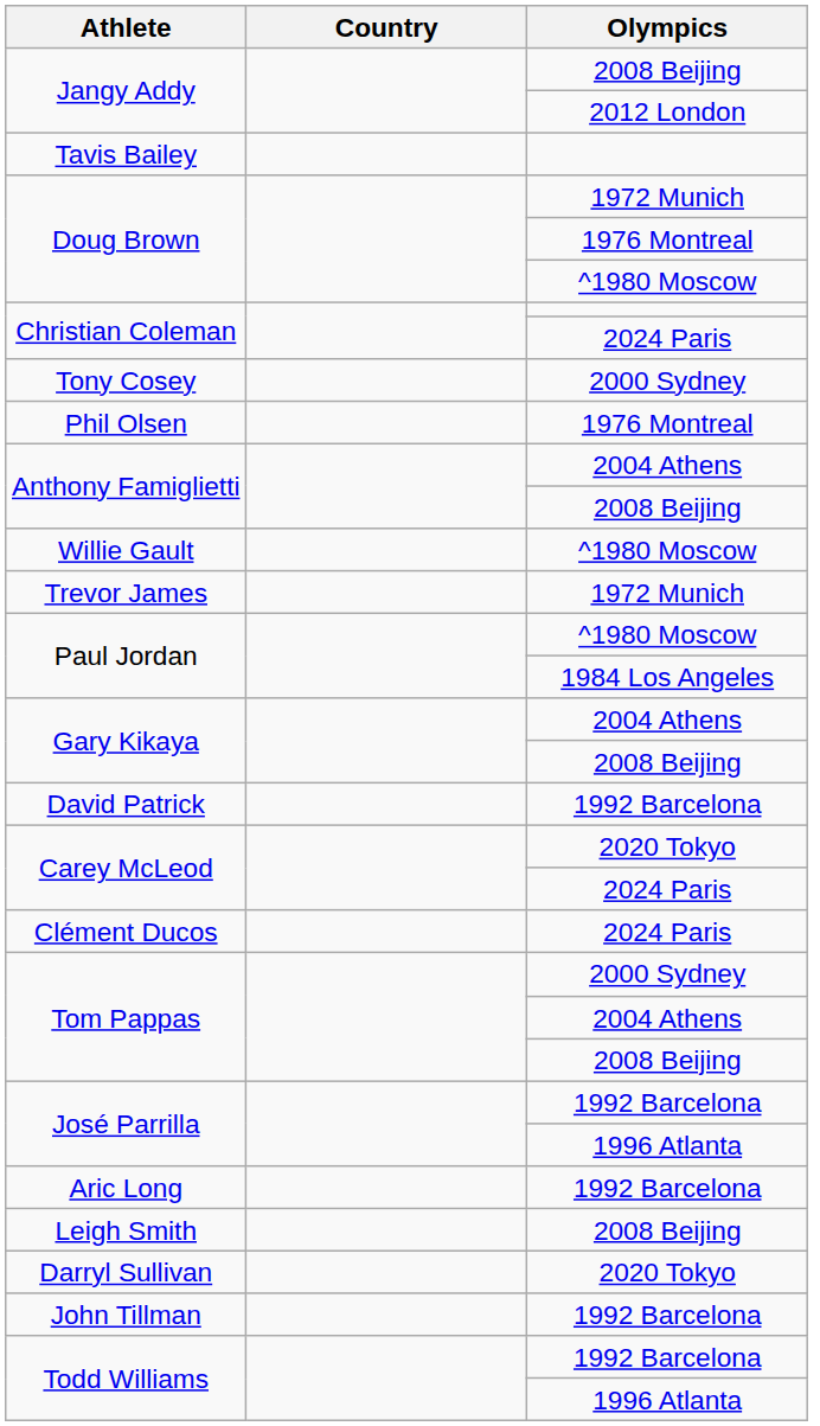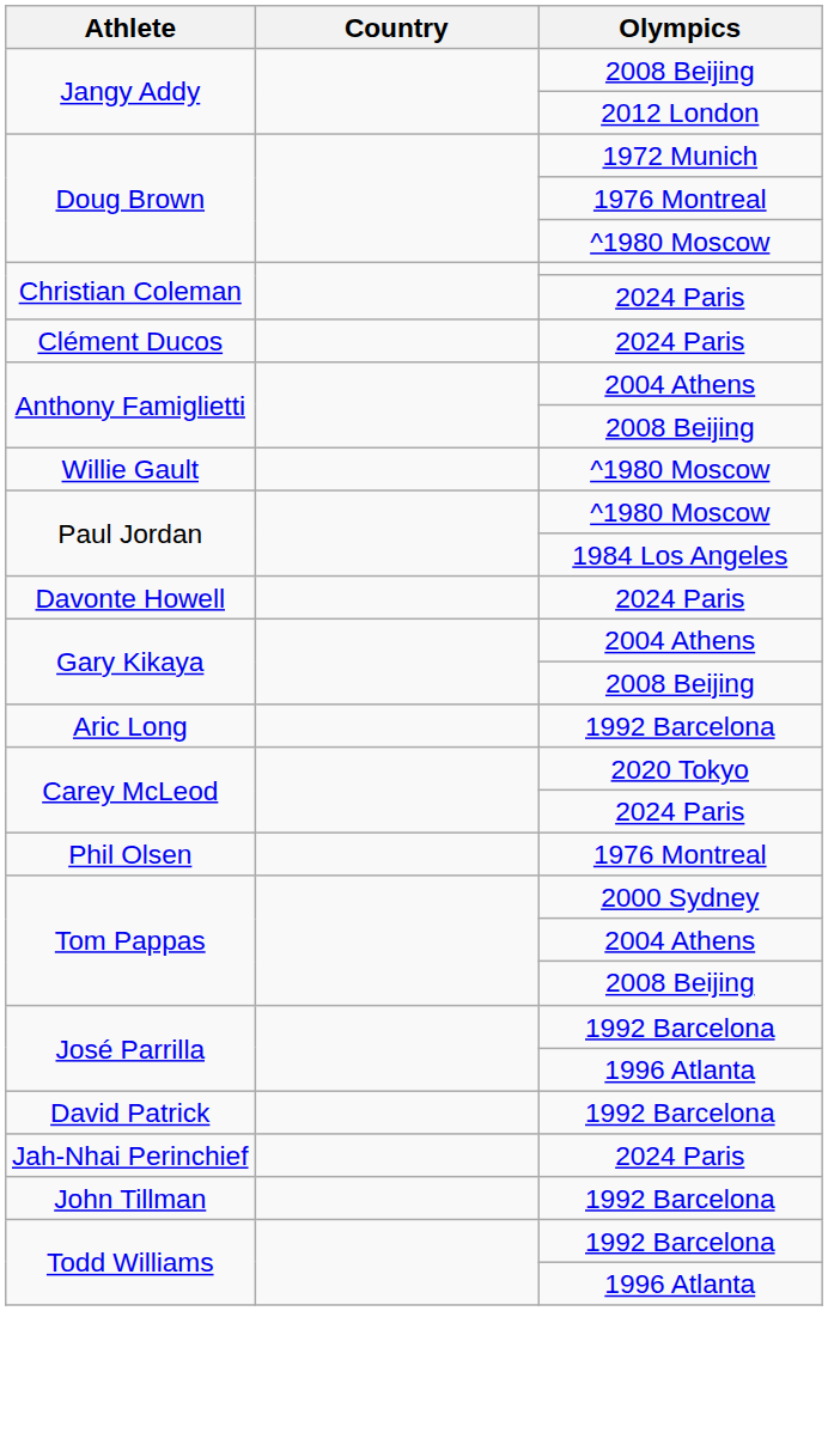 <table class="wikitable" style="font-size:95%">
 <tr align=center>
 <th>Athlete</th>
 <th style="width:10em">Country</th>
 <th style="width:10em">Olympics</th>
 </tr>
 <tr align=center>
 <td rowspan="2"><a href='#'>Jangy Addy</a></td>
 <td rowspan="2"></td>
 <td><a href='#'>2008 Beijing</a></td>
 </tr>
 <tr align=center>
 <td><a href='#'>2012 London</a></td>
-</tr>
-<tr align=center>
-<td><a href='#'>Tavis Bailey</a></td>
-<td></td>
-<td></td>
 </tr>
 <tr align="center">
 <td rowspan="3"><a href='#'>Doug Brown</a></td>
 <td rowspan="3"></td>
 <td><a href='#'>1972 Munich</a></td>
 </tr>
 <tr align="center">
 <td><a href='#'>1976 Montreal</a></td>
 </tr>
 <tr align="center">
 <td><a href='#'>^1980 Moscow</a></td>
 </tr>
 <tr align=center>
 <td rowspan="2"><a href='#'>Christian Coleman</a></td>
 <td rowspan="2"></td>
 <td></td>
 </tr>
 <tr align=center>
 <td><a href='#'>2024 Paris</a></td>
 </tr>
 <tr align=center>
-<td><a href='#'>Tony Cosey</a></td>
+<td><a href='#'>Clément Ducos</a></td>
 <td></td>
-<td><a href='#'>2000 Sydney</a></td>
-</tr>
-<tr align="center">
-<td><a href='#'>Phil Olsen</a></td>
-<td></td>
-<td><a href='#'>1976 Montreal</a></td>
+<td><a href='#'>2024 Paris</a></td>
 </tr>
 <tr align=center>
 <td rowspan="2"><a href='#'>Anthony Famiglietti</a></td>
 <td rowspan="2"></td>
 <td><a href='#'>2004 Athens</a></td>
 </tr>
 <tr align=center>
 <td><a href='#'>2008 Beijing</a></td>
 </tr>
 <tr align=center>
 <td><a href='#'>Willie Gault</a></td>
 <td></td>
 <td><a href='#'>^1980 Moscow</a></td>
 </tr>
 <tr align="center">
-<td><a href='#'>Trevor James</a></td>
-<td></td>
-<td><a href='#'>1972 Munich</a></td>
-</tr>
-<tr align="center">
 <td rowspan="2">Paul Jordan</td>
 <td rowspan="2"></td>
 <td><a href='#'>^1980 Moscow</a></td>
 </tr>
 <tr align=center>
 <td><a href='#'>1984 Los Angeles</a></td>
+</tr>
+<tr align=center>
+<td><a href='#'>Davonte Howell</a></td>
+<td></td>
+<td><a href='#'>2024 Paris</a></td>
 </tr>
 <tr align=center>
 <td rowspan="2"><a href='#'>Gary Kikaya</a></td>
 <td rowspan="2"></td>
 <td><a href='#'>2004 Athens</a></td>
 </tr>
 <tr align=center>
 <td><a href='#'>2008 Beijing</a></td>
 </tr>
-<tr align=center>
-<td><a href='#'>David Patrick</a></td>
+<tr align="center">
+<td><a href='#'>Aric Long</a></td>
 <td></td>
 <td><a href='#'>1992 Barcelona</a></td>
 </tr>
 <tr align=center>
 <td rowspan="2"><a href='#'>Carey McLeod</a></td>
 <td rowspan="2"></td>
 <td><a href='#'>2020 Tokyo</a></td>
 </tr>
 <tr align=center>
 <td><a href='#'>2024 Paris</a></td>
 </tr>
-<tr align=center>
-<td><a href='#'>Clément Ducos</a></td>
+<tr align="center">
+<td><a href='#'>Phil Olsen</a></td>
 <td></td>
-<td><a href='#'>2024 Paris</a></td>
+<td><a href='#'>1976 Montreal</a></td>
 </tr>
 <tr align=center>
 <td rowspan="3"><a href='#'>Tom Pappas</a></td>
 <td rowspan="3"></td>
 <td><a href='#'>2000 Sydney</a></td>
 </tr>
 <tr align=center>
 <td><a href='#'>2004 Athens</a></td>
 </tr>
 <tr align=center>
 <td><a href='#'>2008 Beijing</a></td>
 </tr>
 <tr align="center">
 <td rowspan="2"><a href='#'>José Parrilla</a></td>
 <td rowspan="2"></td>
 <td><a href='#'>1992 Barcelona</a></td>
 </tr>
 <tr align=center>
 <td><a href='#'>1996 Atlanta</a></td>
 </tr>
-<tr align="center">
-<td><a href='#'>Aric Long</a></td>
+<tr align=center>
+<td><a href='#'>David Patrick</a></td>
 <td></td>
 <td><a href='#'>1992 Barcelona</a></td>
 </tr>
 <tr align=center>
-<td><a href='#'>Leigh Smith</a></td>
+<td><a href='#'>Jah-Nhai Perinchief</a></td>
 <td></td>
-<td><a href='#'>2008 Beijing</a></td>
-</tr>
-<tr align=center>
-<td><a href='#'>Darryl Sullivan</a></td>
-<td></td>
-<td><a href='#'>2020 Tokyo</a></td>
+<td><a href='#'>2024 Paris</a></td>
 </tr>
 <tr align=center>
 <td><a href='#'>John Tillman</a></td>
 <td></td>
 <td><a href='#'>1992 Barcelona</a></td>
 </tr>
 <tr align="center">
 <td rowspan="2"><a href='#'>Todd Williams</a></td>
 <td rowspan="2"></td>
 <td><a href='#'>1992 Barcelona</a></td>
 </tr>
 <tr align=center>
 <td><a href='#'>1996 Atlanta</a></td>
 </tr>
 </table>
